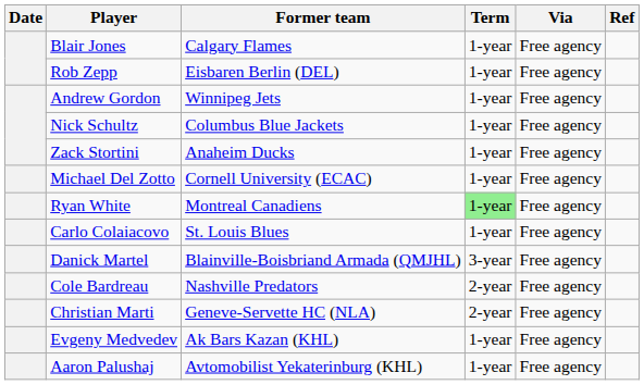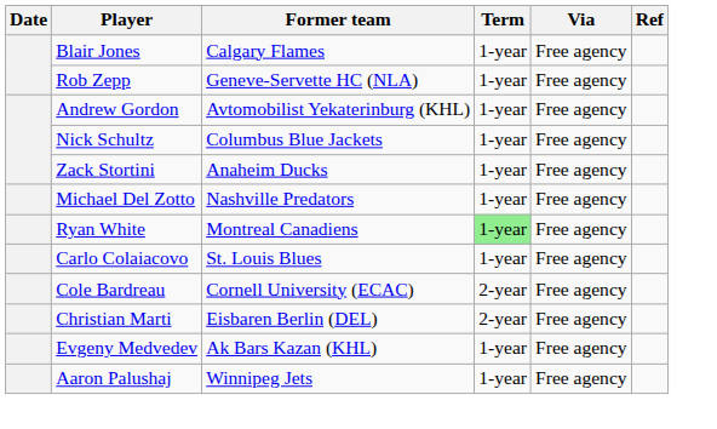 <table class="wikitable plainrowheaders">
 <tr style="background:#ddd; text-align:center;">
 <th>Date</th>
 <th>Player</th>
 <th>Former team</th>
 <th>Term</th>
 <th>Via</th>
 <th>Ref</th>
 </tr>
 <tr>
 <th scope="row" rowspan=2></th>
 <td><a href='#'>Blair Jones</a></td>
 <td><a href='#'>Calgary Flames</a></td>
 <td>1-year</td>
 <td>Free agency</td>
 <td></td>
 </tr>
 <tr>
 <td><a href='#'>Rob Zepp</a></td>
-<td><a href='#'>Eisbaren Berlin</a> (<a href='#'>DEL</a>)</td>
+<td><a href='#'>Geneve-Servette HC</a> (<a href='#'>NLA</a>)</td>
 <td>1-year</td>
 <td>Free agency</td>
 <td></td>
 </tr>
 <tr>
 <th scope="row" rowspan=3></th>
 <td><a href='#'>Andrew Gordon</a></td>
-<td><a href='#'>Winnipeg Jets</a></td>
+<td><a href='#'>Avtomobilist Yekaterinburg</a> (KHL)</td>
 <td>1-year</td>
 <td>Free agency</td>
 <td></td>
 </tr>
 <tr>
 <td><a href='#'>Nick Schultz</a></td>
 <td><a href='#'>Columbus Blue Jackets</a></td>
 <td>1-year</td>
 <td>Free agency</td>
 <td></td>
 </tr>
 <tr>
 <td><a href='#'>Zack Stortini</a></td>
 <td><a href='#'>Anaheim Ducks</a></td>
 <td>1-year</td>
 <td>Free agency</td>
 <td></td>
 </tr>
 <tr>
 <th scope="row"></th>
 <td><a href='#'>Michael Del Zotto</a></td>
-<td><a href='#'>Cornell University</a> (<a href='#'>ECAC</a>)</td>
+<td><a href='#'>Nashville Predators</a></td>
 <td>1-year</td>
 <td>Free agency</td>
 <td></td>
 </tr>
 <tr>
 <th scope="row"></th>
 <td><a href='#'>Ryan White</a></td>
 <td><a href='#'>Montreal Canadiens</a></td>
 <td style="background: lightgreen;">1-year</td>
 <td>Free agency</td>
 <td></td>
 </tr>
 <tr>
 <th scope="row"></th>
 <td><a href='#'>Carlo Colaiacovo</a></td>
 <td><a href='#'>St. Louis Blues</a></td>
 <td>1-year</td>
 <td>Free agency</td>
 <td></td>
 </tr>
 <tr>
 <th scope="row"></th>
-<td><a href='#'>Danick Martel</a></td>
-<td><a href='#'>Blainville-Boisbriand Armada</a> (<a href='#'>QMJHL</a>)</td>
-<td>3-year</td>
-<td>Free agency</td>
-<td></td>
-</tr>
-<tr>
-<th scope="row"></th>
 <td><a href='#'>Cole Bardreau</a></td>
-<td><a href='#'>Nashville Predators</a></td>
+<td><a href='#'>Cornell University</a> (<a href='#'>ECAC</a>)</td>
 <td>2-year</td>
 <td>Free agency</td>
 <td></td>
 </tr>
 <tr>
 <th scope="row"></th>
 <td><a href='#'>Christian Marti</a></td>
-<td><a href='#'>Geneve-Servette HC</a> (<a href='#'>NLA</a>)</td>
+<td><a href='#'>Eisbaren Berlin</a> (<a href='#'>DEL</a>)</td>
 <td>2-year</td>
 <td>Free agency</td>
 <td></td>
 </tr>
 <tr>
 <th scope="row"></th>
 <td><a href='#'>Evgeny Medvedev</a></td>
 <td><a href='#'>Ak Bars Kazan</a> (<a href='#'>KHL</a>)</td>
 <td>1-year</td>
 <td>Free agency</td>
 <td></td>
 </tr>
 <tr>
 <th scope="row"></th>
 <td><a href='#'>Aaron Palushaj</a></td>
-<td><a href='#'>Avtomobilist Yekaterinburg</a> (KHL)</td>
+<td><a href='#'>Winnipeg Jets</a></td>
 <td>1-year</td>
 <td>Free agency</td>
 <td></td>
 </tr>
 </table>
